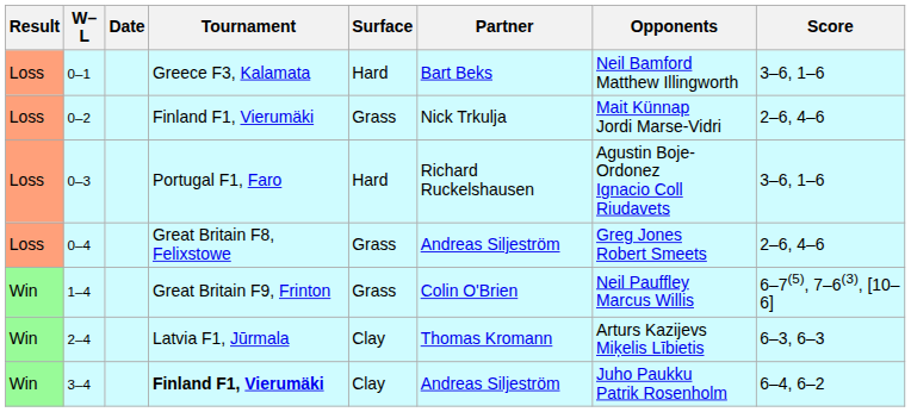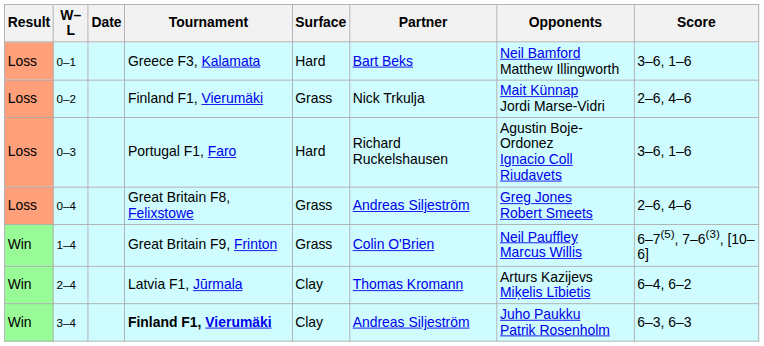 <table class="sortable wikitable">
 <tr>
 <th>Result</th>
 <th class="unsortable">W–L</th>
 <th>Date</th>
 <th>Tournament</th>
 <th>Surface</th>
 <th>Partner</th>
 <th>Opponents</th>
 <th class="unsortable">Score</th>
 </tr>
 <tr style="background:#cffcff;">
 <td style="background:#ffa07a;">Loss</td>
 <td><small>0–1</small></td>
 <td></td>
 <td>Greece F3, <a href='#'>Kalamata</a></td>
 <td>Hard</td>
 <td> <a href='#'>Bart Beks</a></td>
 <td> <a href='#'>Neil Bamford</a> <br>  Matthew Illingworth</td>
 <td>3–6, 1–6</td>
 </tr>
 <tr style="background:#cffcff;">
 <td style="background:#ffa07a;">Loss</td>
 <td><small>0–2</small></td>
 <td></td>
 <td>Finland F1, <a href='#'>Vierumäki</a></td>
 <td>Grass</td>
 <td> Nick Trkulja</td>
 <td> <a href='#'>Mait Künnap</a> <br>  Jordi Marse-Vidri</td>
 <td>2–6, 4–6</td>
 </tr>
 <tr style="background:#cffcff;">
 <td style="background:#ffa07a;">Loss</td>
 <td><small>0–3</small></td>
 <td></td>
 <td>Portugal F1, <a href='#'>Faro</a></td>
 <td>Hard</td>
 <td> Richard Ruckelshausen</td>
 <td> Agustin Boje-Ordonez <br>  <a href='#'>Ignacio Coll Riudavets</a></td>
 <td>3–6, 1–6</td>
 </tr>
 <tr style="background:#cffcff;">
 <td style="background:#ffa07a;">Loss</td>
 <td><small>0–4</small></td>
 <td></td>
 <td>Great Britain F8, <a href='#'>Felixstowe</a></td>
 <td>Grass</td>
 <td> <a href='#'>Andreas Siljeström</a></td>
 <td> <a href='#'>Greg Jones</a> <br>  <a href='#'>Robert Smeets</a></td>
 <td>2–6, 4–6</td>
 </tr>
 <tr style="background:#cffcff;">
 <td style="background:#98fb98;">Win</td>
 <td><small>1–4</small></td>
 <td></td>
 <td>Great Britain F9, <a href='#'>Frinton</a></td>
 <td>Grass</td>
 <td> <a href='#'>Colin O'Brien</a></td>
 <td> <a href='#'>Neil Pauffley</a> <br>  <a href='#'>Marcus Willis</a></td>
 <td>6–7<sup>(5)</sup>, 7–6<sup>(3)</sup>, [10–6]</td>
 </tr>
 <tr style="background:#cffcff;">
 <td style="background:#98fb98;">Win</td>
 <td><small>2–4</small></td>
 <td></td>
 <td>Latvia F1, <a href='#'>Jūrmala</a></td>
 <td>Clay</td>
 <td> <a href='#'>Thomas Kromann</a></td>
 <td> Arturs Kazijevs <br>  <a href='#'>Miķelis Lībietis</a></td>
-<td>6–3, 6–3</td>
+<td>6–4, 6–2</td>
 </tr>
 <tr style="background:#cffcff;">
 <td style="background:#98fb98;">Win</td>
 <td><small>3–4</small></td>
 <td></td>
 <td><strong>Finland F1, <a href='#'>Vierumäki</a></strong></td>
 <td>Clay</td>
 <td> <a href='#'>Andreas Siljeström</a></td>
 <td> <a href='#'>Juho Paukku</a> <br>  <a href='#'>Patrik Rosenholm</a></td>
-<td>6–4, 6–2</td>
+<td>6–3, 6–3</td>
 </tr>
 </table>
